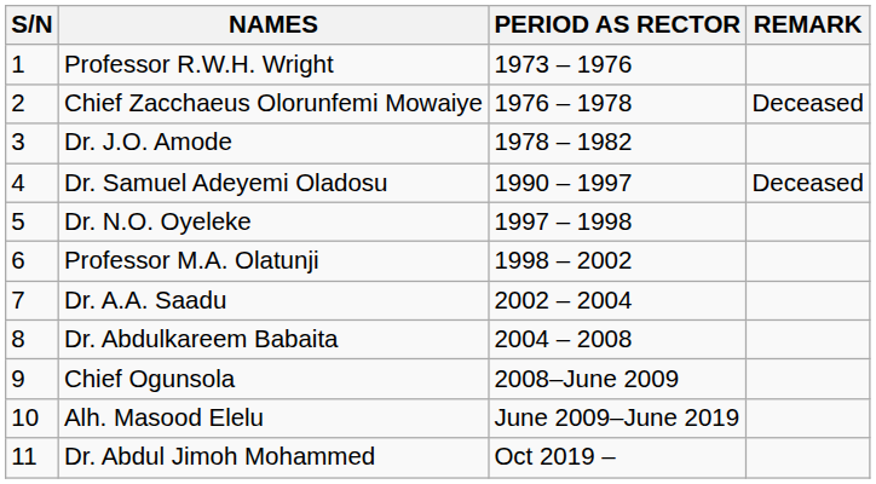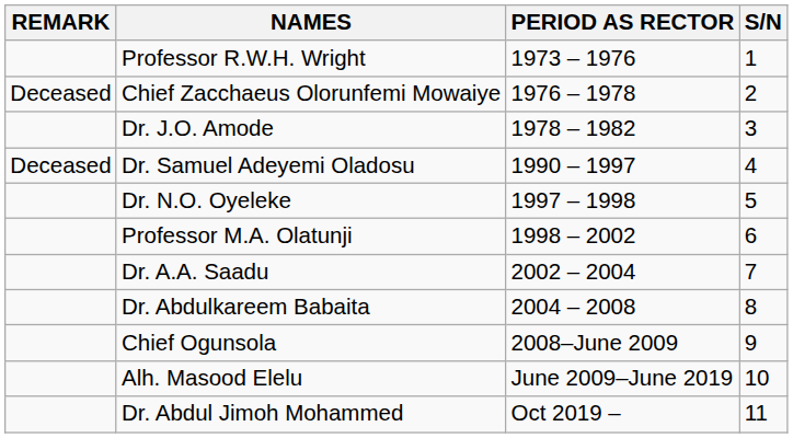 <table class="wikitable">
 <tr>
-<th>S/N</th>
+<th>REMARK</th>
 <th>NAMES</th>
 <th>PERIOD AS RECTOR</th>
-<th>REMARK</th>
+<th>S/N</th>
 </tr>
 <tr>
-<td>1</td>
+<td></td>
 <td>Professor R.W.H. Wright</td>
 <td>1973 – 1976</td>
-<td></td>
+<td>1</td>
 </tr>
 <tr>
-<td>2</td>
+<td>Deceased</td>
 <td>Chief Zacchaeus Olorunfemi Mowaiye</td>
 <td>1976 – 1978</td>
-<td>Deceased</td>
+<td>2</td>
 </tr>
 <tr>
-<td>3</td>
+<td></td>
 <td>Dr. J.O. Amode</td>
 <td>1978 – 1982</td>
-<td></td>
+<td>3</td>
 </tr>
 <tr>
-<td>4</td>
+<td>Deceased</td>
 <td>Dr. Samuel Adeyemi Oladosu</td>
 <td>1990 – 1997</td>
-<td>Deceased</td>
+<td>4</td>
 </tr>
 <tr>
-<td>5</td>
+<td></td>
 <td>Dr. N.O. Oyeleke</td>
 <td>1997 – 1998</td>
-<td></td>
+<td>5</td>
 </tr>
 <tr>
-<td>6</td>
+<td></td>
 <td>Professor M.A. Olatunji</td>
 <td>1998 – 2002</td>
-<td></td>
+<td>6</td>
 </tr>
 <tr>
-<td>7</td>
+<td></td>
 <td>Dr. A.A. Saadu</td>
 <td>2002 – 2004</td>
-<td></td>
+<td>7</td>
 </tr>
 <tr>
-<td>8</td>
+<td></td>
 <td>Dr. Abdulkareem Babaita</td>
 <td>2004 – 2008</td>
-<td></td>
+<td>8</td>
 </tr>
 <tr>
-<td>9</td>
+<td></td>
 <td>Chief Ogunsola</td>
 <td>2008–June 2009</td>
-<td></td>
+<td>9</td>
 </tr>
 <tr>
-<td>10</td>
+<td></td>
 <td>Alh. Masood Elelu</td>
 <td>June 2009–June 2019 </td>
-<td></td>
+<td>10</td>
 </tr>
 <tr>
-<td>11</td>
+<td></td>
 <td>Dr. Abdul Jimoh Mohammed</td>
 <td>Oct 2019 –</td>
-<td></td>
+<td>11</td>
 </tr>
 </table>
